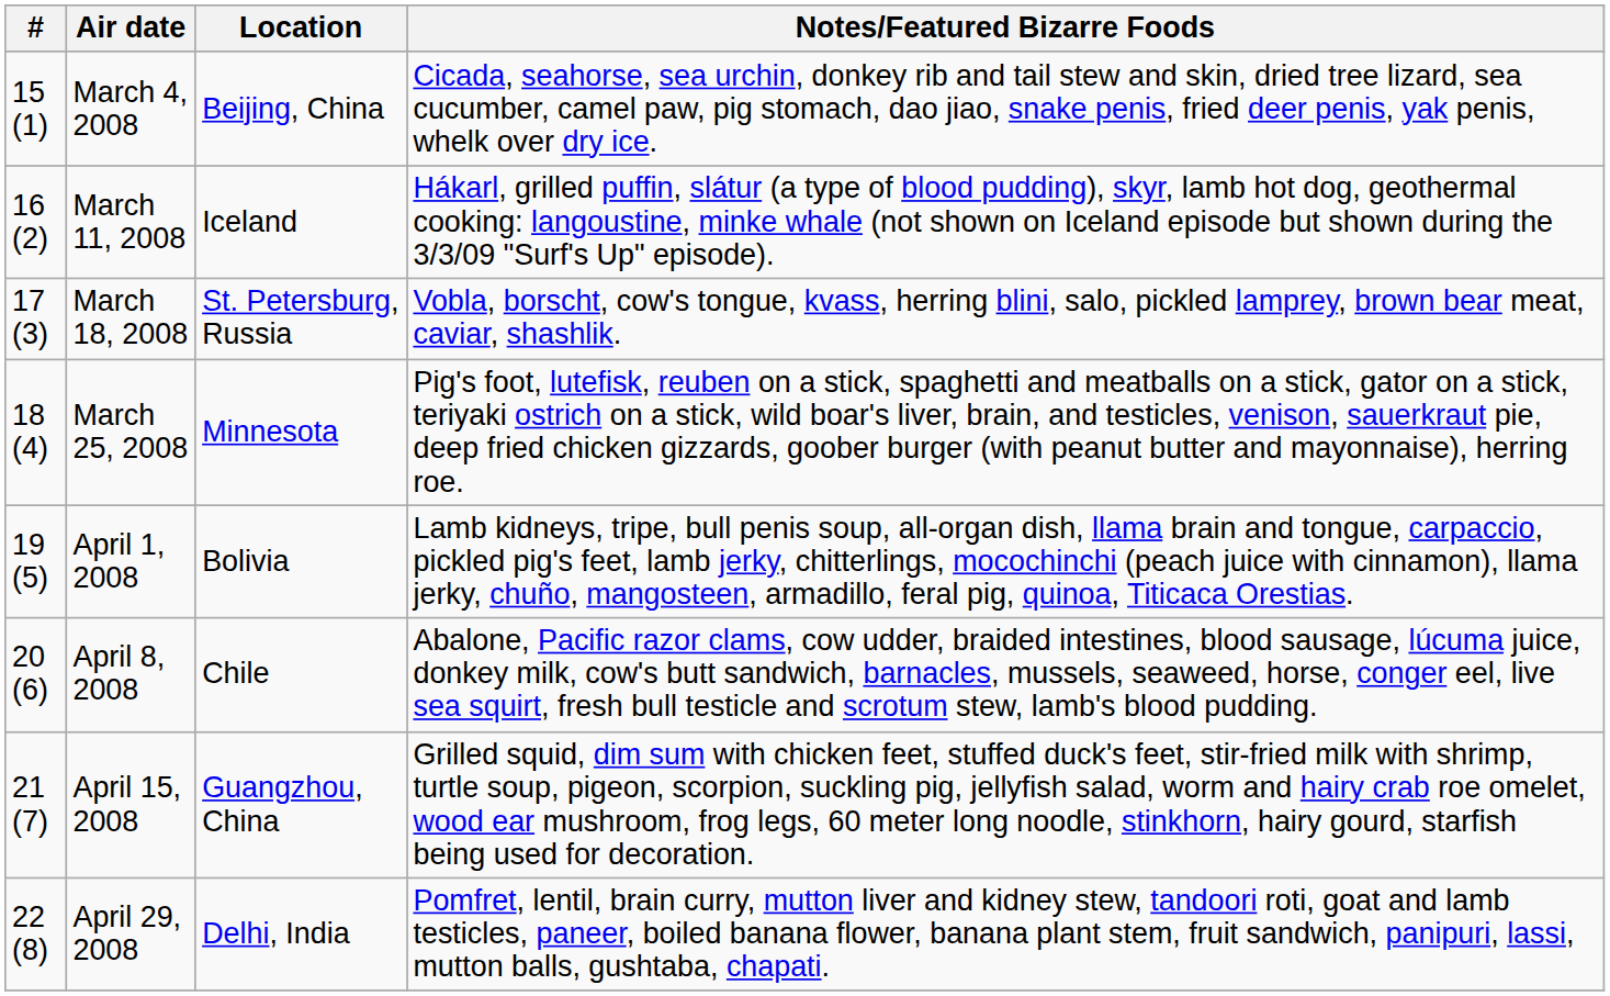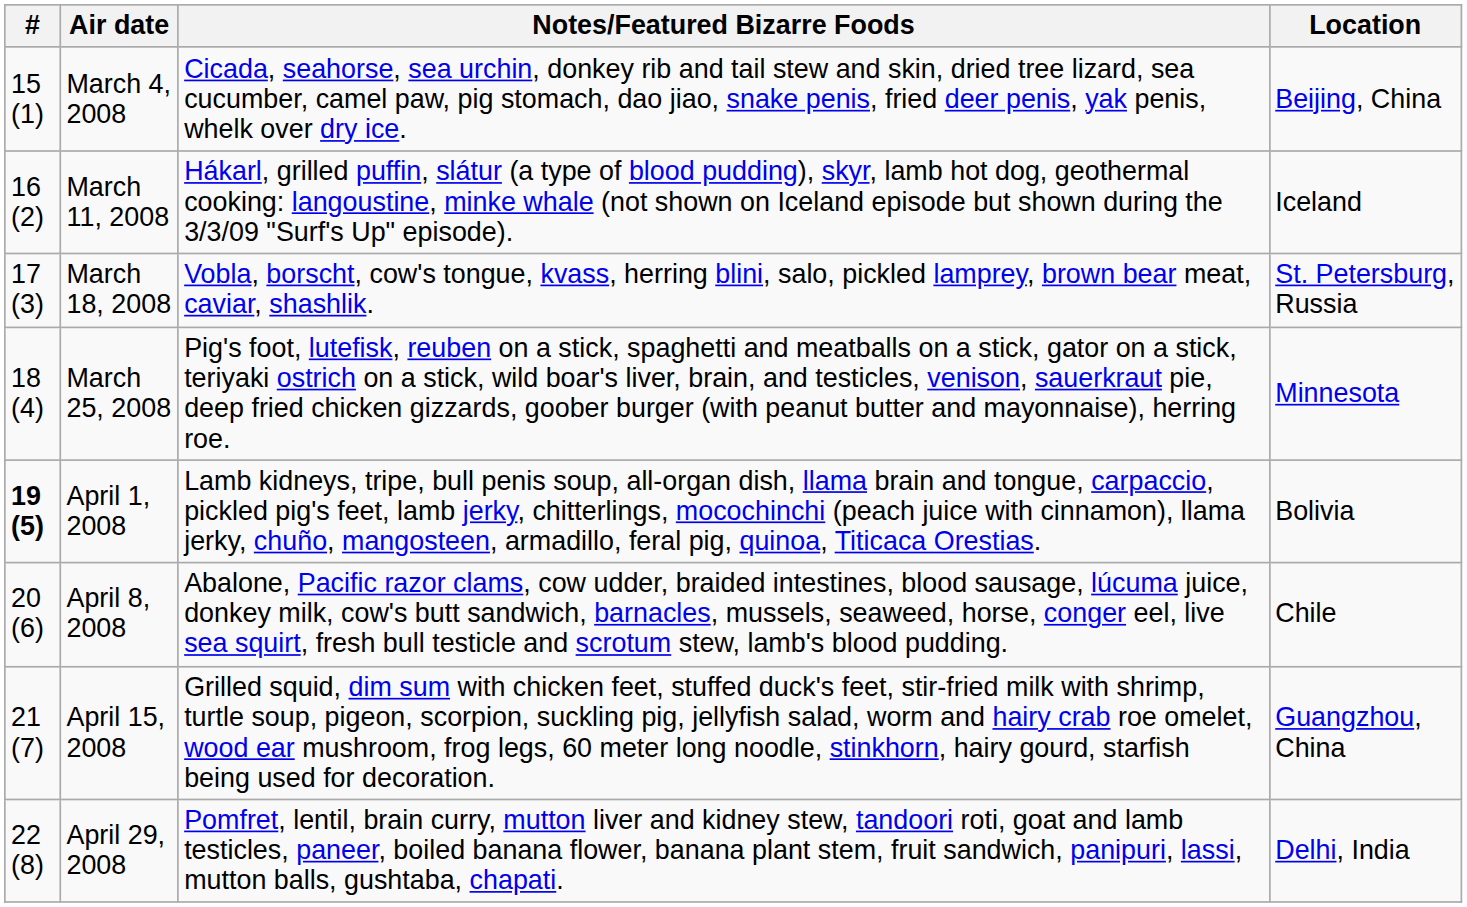 <table class="wikitable">
 <tr style="background:#EFEFEF">
 <th>#</th>
 <th>Air date</th>
+<th>Notes/Featured Bizarre Foods</th>
 <th>Location</th>
-<th>Notes/Featured Bizarre Foods</th>
 </tr>
 <tr>
 <td>15 (1)</td>
 <td>March 4, 2008</td>
+<td><a href='#'>Cicada</a>, <a href='#'>seahorse</a>, <a href='#'>sea urchin</a>, donkey rib and tail stew and skin, dried tree lizard, sea cucumber, camel paw, pig stomach, dao jiao, <a href='#'>snake penis</a>, fried <a href='#'>deer penis</a>, <a href='#'>yak</a> penis, whelk over <a href='#'>dry ice</a>.</td>
 <td><a href='#'>Beijing</a>, China</td>
-<td><a href='#'>Cicada</a>, <a href='#'>seahorse</a>, <a href='#'>sea urchin</a>, donkey rib and tail stew and skin, dried tree lizard, sea cucumber, camel paw, pig stomach, dao jiao, <a href='#'>snake penis</a>, fried <a href='#'>deer penis</a>, <a href='#'>yak</a> penis, whelk over <a href='#'>dry ice</a>.</td>
 </tr>
 <tr>
 <td>16 (2)</td>
 <td>March 11, 2008</td>
+<td><a href='#'>Hákarl</a>, grilled <a href='#'>puffin</a>, <a href='#'>slátur</a> (a type of <a href='#'>blood pudding</a>), <a href='#'>skyr</a>, lamb hot dog, geothermal cooking: <a href='#'>langoustine</a>, <a href='#'>minke whale</a> (not shown on Iceland episode but shown during the 3/3/09 "Surf's Up" episode).</td>
 <td>Iceland</td>
-<td><a href='#'>Hákarl</a>, grilled <a href='#'>puffin</a>, <a href='#'>slátur</a> (a type of <a href='#'>blood pudding</a>), <a href='#'>skyr</a>, lamb hot dog, geothermal cooking: <a href='#'>langoustine</a>, <a href='#'>minke whale</a> (not shown on Iceland episode but shown during the 3/3/09 "Surf's Up" episode).</td>
 </tr>
 <tr>
 <td>17 (3)</td>
 <td>March 18, 2008</td>
+<td><a href='#'>Vobla</a>, <a href='#'>borscht</a>, cow's tongue, <a href='#'>kvass</a>, herring <a href='#'>blini</a>, salo, pickled <a href='#'>lamprey</a>, <a href='#'>brown bear</a> meat, <a href='#'>caviar</a>, <a href='#'>shashlik</a>.</td>
 <td><a href='#'>St. Petersburg</a>, Russia</td>
-<td><a href='#'>Vobla</a>, <a href='#'>borscht</a>, cow's tongue, <a href='#'>kvass</a>, herring <a href='#'>blini</a>, salo, pickled <a href='#'>lamprey</a>, <a href='#'>brown bear</a> meat, <a href='#'>caviar</a>, <a href='#'>shashlik</a>.</td>
 </tr>
 <tr>
 <td>18 (4)</td>
 <td>March 25, 2008</td>
+<td>Pig's foot, <a href='#'>lutefisk</a>, <a href='#'>reuben</a> on a stick, spaghetti and meatballs on a stick, gator on a stick, teriyaki <a href='#'>ostrich</a> on a stick, wild boar's liver, brain, and testicles, <a href='#'>venison</a>, <a href='#'>sauerkraut</a> pie, deep fried chicken gizzards, goober burger (with peanut butter and mayonnaise), herring roe.</td>
 <td><a href='#'>Minnesota</a></td>
-<td>Pig's foot, <a href='#'>lutefisk</a>, <a href='#'>reuben</a> on a stick, spaghetti and meatballs on a stick, gator on a stick, teriyaki <a href='#'>ostrich</a> on a stick, wild boar's liver, brain, and testicles, <a href='#'>venison</a>, <a href='#'>sauerkraut</a> pie, deep fried chicken gizzards, goober burger (with peanut butter and mayonnaise), herring roe.</td>
 </tr>
 <tr>
-<td>19 (5)</td>
+<td><strong>19 (5)</strong></td>
 <td>April 1, 2008</td>
+<td>Lamb kidneys, tripe, bull penis soup, all-organ dish, <a href='#'>llama</a> brain and tongue, <a href='#'>carpaccio</a>, pickled pig's feet, lamb <a href='#'>jerky</a>, chitterlings, <a href='#'>mocochinchi</a> (peach juice with cinnamon), llama jerky, <a href='#'>chuño</a>, <a href='#'>mangosteen</a>, armadillo, feral pig, <a href='#'>quinoa</a>, <a href='#'>Titicaca Orestias</a>.</td>
 <td>Bolivia</td>
-<td>Lamb kidneys, tripe, bull penis soup, all-organ dish, <a href='#'>llama</a> brain and tongue, <a href='#'>carpaccio</a>, pickled pig's feet, lamb <a href='#'>jerky</a>, chitterlings, <a href='#'>mocochinchi</a> (peach juice with cinnamon), llama jerky, <a href='#'>chuño</a>, <a href='#'>mangosteen</a>, armadillo, feral pig, <a href='#'>quinoa</a>, <a href='#'>Titicaca Orestias</a>.</td>
 </tr>
 <tr>
 <td>20 (6)</td>
 <td>April 8, 2008</td>
+<td>Abalone, <a href='#'>Pacific razor clams</a>, cow udder, braided intestines, blood sausage, <a href='#'>lúcuma</a> juice, donkey milk, cow's butt sandwich, <a href='#'>barnacles</a>, mussels, seaweed, horse, <a href='#'>conger</a> eel, live <a href='#'>sea squirt</a>, fresh bull testicle and <a href='#'>scrotum</a> stew, lamb's blood pudding.</td>
 <td>Chile</td>
-<td>Abalone, <a href='#'>Pacific razor clams</a>, cow udder, braided intestines, blood sausage, <a href='#'>lúcuma</a> juice, donkey milk, cow's butt sandwich, <a href='#'>barnacles</a>, mussels, seaweed, horse, <a href='#'>conger</a> eel, live <a href='#'>sea squirt</a>, fresh bull testicle and <a href='#'>scrotum</a> stew, lamb's blood pudding.</td>
 </tr>
 <tr>
 <td>21 (7)</td>
 <td>April 15, 2008</td>
+<td>Grilled squid, <a href='#'>dim sum</a> with chicken feet, stuffed duck's feet, stir-fried milk with shrimp, turtle soup, pigeon, scorpion, suckling pig, jellyfish salad, worm and <a href='#'>hairy crab</a> roe omelet, <a href='#'>wood ear</a> mushroom, frog legs, 60 meter long noodle, <a href='#'>stinkhorn</a>, hairy gourd, starfish being used for decoration.</td>
 <td><a href='#'>Guangzhou</a>, China</td>
-<td>Grilled squid, <a href='#'>dim sum</a> with chicken feet, stuffed duck's feet, stir-fried milk with shrimp, turtle soup, pigeon, scorpion, suckling pig, jellyfish salad, worm and <a href='#'>hairy crab</a> roe omelet, <a href='#'>wood ear</a> mushroom, frog legs, 60 meter long noodle, <a href='#'>stinkhorn</a>, hairy gourd, starfish being used for decoration.</td>
 </tr>
 <tr>
 <td>22 (8)</td>
 <td>April 29, 2008</td>
+<td><a href='#'>Pomfret</a>, lentil, brain curry, <a href='#'>mutton</a> liver and kidney stew, <a href='#'>tandoori</a> roti, goat and lamb testicles, <a href='#'>paneer</a>, boiled banana flower, banana plant stem, fruit sandwich, <a href='#'>panipuri</a>, <a href='#'>lassi</a>, mutton balls, gushtaba, <a href='#'>chapati</a>.</td>
 <td><a href='#'>Delhi</a>, India</td>
-<td><a href='#'>Pomfret</a>, lentil, brain curry, <a href='#'>mutton</a> liver and kidney stew, <a href='#'>tandoori</a> roti, goat and lamb testicles, <a href='#'>paneer</a>, boiled banana flower, banana plant stem, fruit sandwich, <a href='#'>panipuri</a>, <a href='#'>lassi</a>, mutton balls, gushtaba, <a href='#'>chapati</a>.</td>
 </tr>
 </table>
